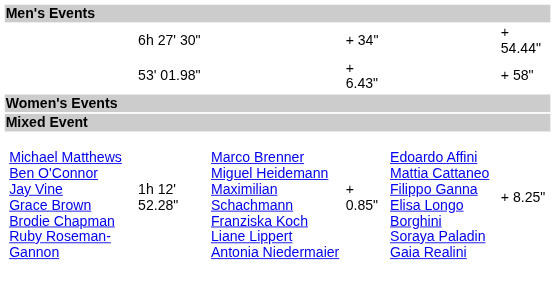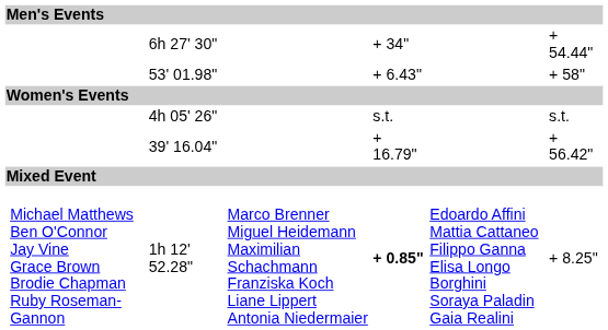 <table>
 <tr style="background:#ccc;">
 <td colspan=7><strong>Men's Events</strong></td>
 </tr>
 <tr>
 <td><br></td>
 <td></td>
 <td>6h 27' 30"</td>
 <td></td>
 <td>+ 34"</td>
 <td></td>
 <td>+ 54.44"</td>
 </tr>
 <tr>
 <td><br></td>
 <td></td>
 <td>53' 01.98"</td>
 <td></td>
 <td>+ 6.43"</td>
 <td></td>
 <td>+ 58"</td>
 </tr>
 <tr style="background:#ccc;">
 <td colspan=7><strong>Women's Events</strong></td>
 </tr>
+<tr>
+<td><br></td>
+<td></td>
+<td>4h 05' 26"</td>
+<td></td>
+<td>s.t.</td>
+<td></td>
+<td>s.t.</td>
+</tr>
+<tr>
+<td><br></td>
+<td></td>
+<td>39' 16.04"</td>
+<td></td>
+<td>+ 16.79"</td>
+<td></td>
+<td>+ 56.42"</td>
+</tr>
 <tr style="background:#ccc;">
 <td colspan=7><strong>Mixed Event</strong></td>
 </tr>
 <tr>
 <td rowspan=1><br></td>
 <td><br><a href='#'>Michael Matthews</a><br><a href='#'>Ben O'Connor</a><br><a href='#'>Jay Vine</a><br><a href='#'>Grace Brown</a><br><a href='#'>Brodie Chapman</a><br><a href='#'>Ruby Roseman-Gannon</a></td>
 <td>1h 12' 52.28"</td>
 <td><br><a href='#'>Marco Brenner</a><br><a href='#'>Miguel Heidemann</a><br><a href='#'>Maximilian Schachmann</a><br><a href='#'>Franziska Koch</a><br><a href='#'>Liane Lippert</a><br><a href='#'>Antonia Niedermaier</a></td>
-<td>+ 0.85"</td>
+<td><strong>+ 0.85"</strong></td>
 <td><br><a href='#'>Edoardo Affini</a><br><a href='#'>Mattia Cattaneo</a><br><a href='#'>Filippo Ganna</a><br><a href='#'>Elisa Longo Borghini</a><br><a href='#'>Soraya Paladin</a><br><a href='#'>Gaia Realini</a></td>
 <td>+ 8.25"</td>
 </tr>
 </table>
